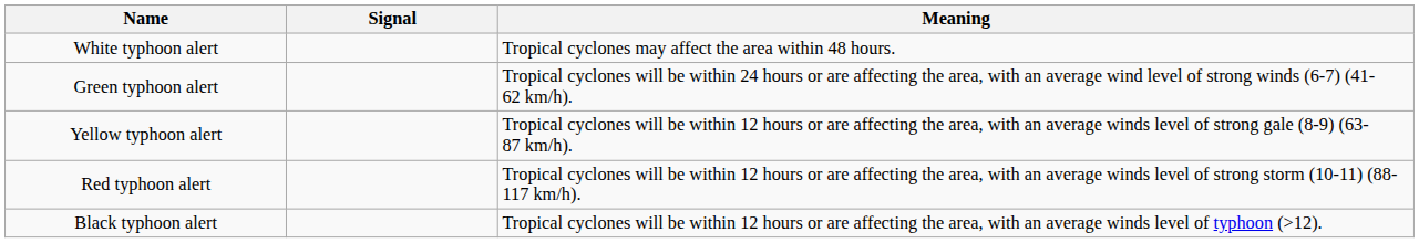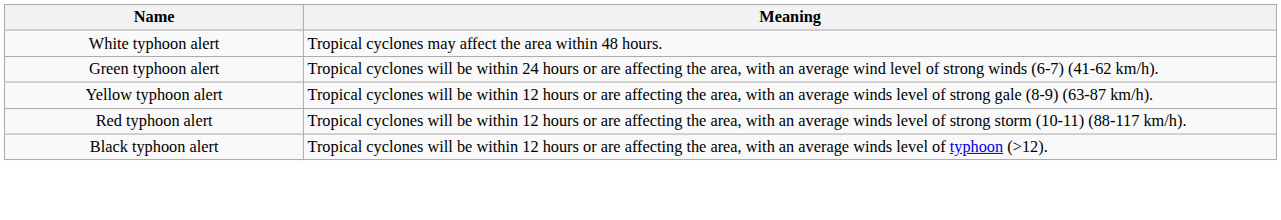 <table class="wikitable">
 <tr>
 <th width="20%">Name</th>
-<th width="15%">Signal</th>
 <th width="65%">Meaning</th>
 </tr>
 <tr>
 <td style="text-align: center;">White typhoon alert</td>
-<td style="text-align: center;"></td>
 <td>Tropical cyclones may affect the area within 48 hours.</td>
 </tr>
 <tr>
 <td style="text-align: center;">Green typhoon alert</td>
-<td style="text-align: center;"></td>
 <td>Tropical cyclones will be within 24 hours or are affecting the area, with an average wind level of strong winds (6-7) (41-62 km/h).</td>
 </tr>
 <tr>
 <td style="text-align: center;">Yellow typhoon alert</td>
-<td style="text-align: center;"></td>
 <td>Tropical cyclones will be within 12 hours or are affecting the area, with an average winds level of strong gale (8-9) (63-87 km/h).</td>
 </tr>
 <tr>
 <td style="text-align: center;">Red typhoon alert</td>
-<td style="text-align: center;"></td>
 <td>Tropical cyclones will be within 12 hours or are affecting the area, with an average winds level of strong storm (10-11) (88-117 km/h).</td>
 </tr>
 <tr>
 <td style="text-align: center;">Black typhoon alert</td>
-<td style="text-align: center;"></td>
 <td>Tropical cyclones will be within 12 hours or are affecting the area, with an average winds level of <a href='#'>typhoon</a> (>12).</td>
 </tr>
 </table>
